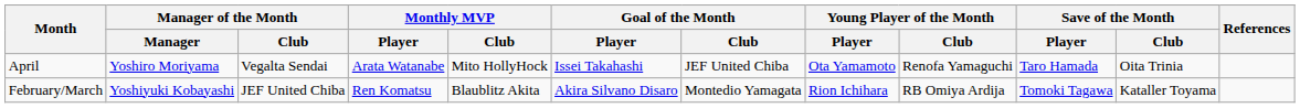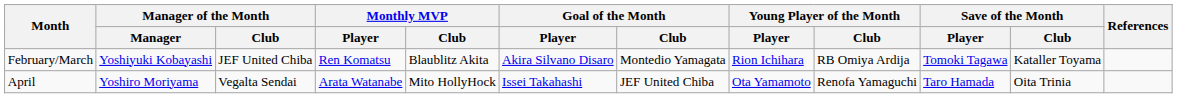 <table class="wikitable" style="font-size: 12.5px">
 <tr>
 <th rowspan="2">Month</th>
 <th colspan="2">Manager of the Month</th>
 <th colspan="2"><a href='#'>Monthly MVP</a></th>
 <th colspan="2">Goal of the Month</th>
 <th colspan="2">Young Player of the Month</th>
 <th colspan="2">Save of the Month</th>
 <th rowspan="2">References</th>
 </tr>
 <tr>
 <th>Manager</th>
 <th>Club</th>
 <th>Player</th>
 <th>Club</th>
 <th>Player</th>
 <th>Club</th>
 <th>Player</th>
 <th>Club</th>
 <th>Player</th>
 <th>Club</th>
 </tr>
 <tr>
+<td>February/March</td>
+<td> <a href='#'>Yoshiyuki Kobayashi</a></td>
+<td>JEF United Chiba</td>
+<td> <a href='#'>Ren Komatsu</a></td>
+<td>Blaublitz Akita</td>
+<td> <a href='#'>Akira Silvano Disaro</a></td>
+<td>Montedio Yamagata</td>
+<td> <a href='#'>Rion Ichihara</a></td>
+<td>RB Omiya Ardija</td>
+<td> <a href='#'>Tomoki Tagawa</a></td>
+<td>Kataller Toyama</td>
+<td align=center></td>
+</tr>
+<tr>
 <td>April</td>
 <td> <a href='#'>Yoshiro Moriyama</a></td>
 <td>Vegalta Sendai</td>
 <td> <a href='#'>Arata Watanabe</a></td>
 <td>Mito HollyHock</td>
 <td> <a href='#'>Issei Takahashi</a></td>
 <td>JEF United Chiba</td>
 <td> <a href='#'>Ota Yamamoto</a></td>
 <td>Renofa Yamaguchi</td>
 <td> <a href='#'>Taro Hamada</a></td>
 <td>Oita Trinia</td>
 <td align=center></td>
 </tr>
-<tr>
-<td>February/March</td>
-<td> <a href='#'>Yoshiyuki Kobayashi</a></td>
-<td>JEF United Chiba</td>
-<td> <a href='#'>Ren Komatsu</a></td>
-<td>Blaublitz Akita</td>
-<td> <a href='#'>Akira Silvano Disaro</a></td>
-<td>Montedio Yamagata</td>
-<td> <a href='#'>Rion Ichihara</a></td>
-<td>RB Omiya Ardija</td>
-<td> <a href='#'>Tomoki Tagawa</a></td>
-<td>Kataller Toyama</td>
-<td align=center></td>
-</tr>
 </table>
